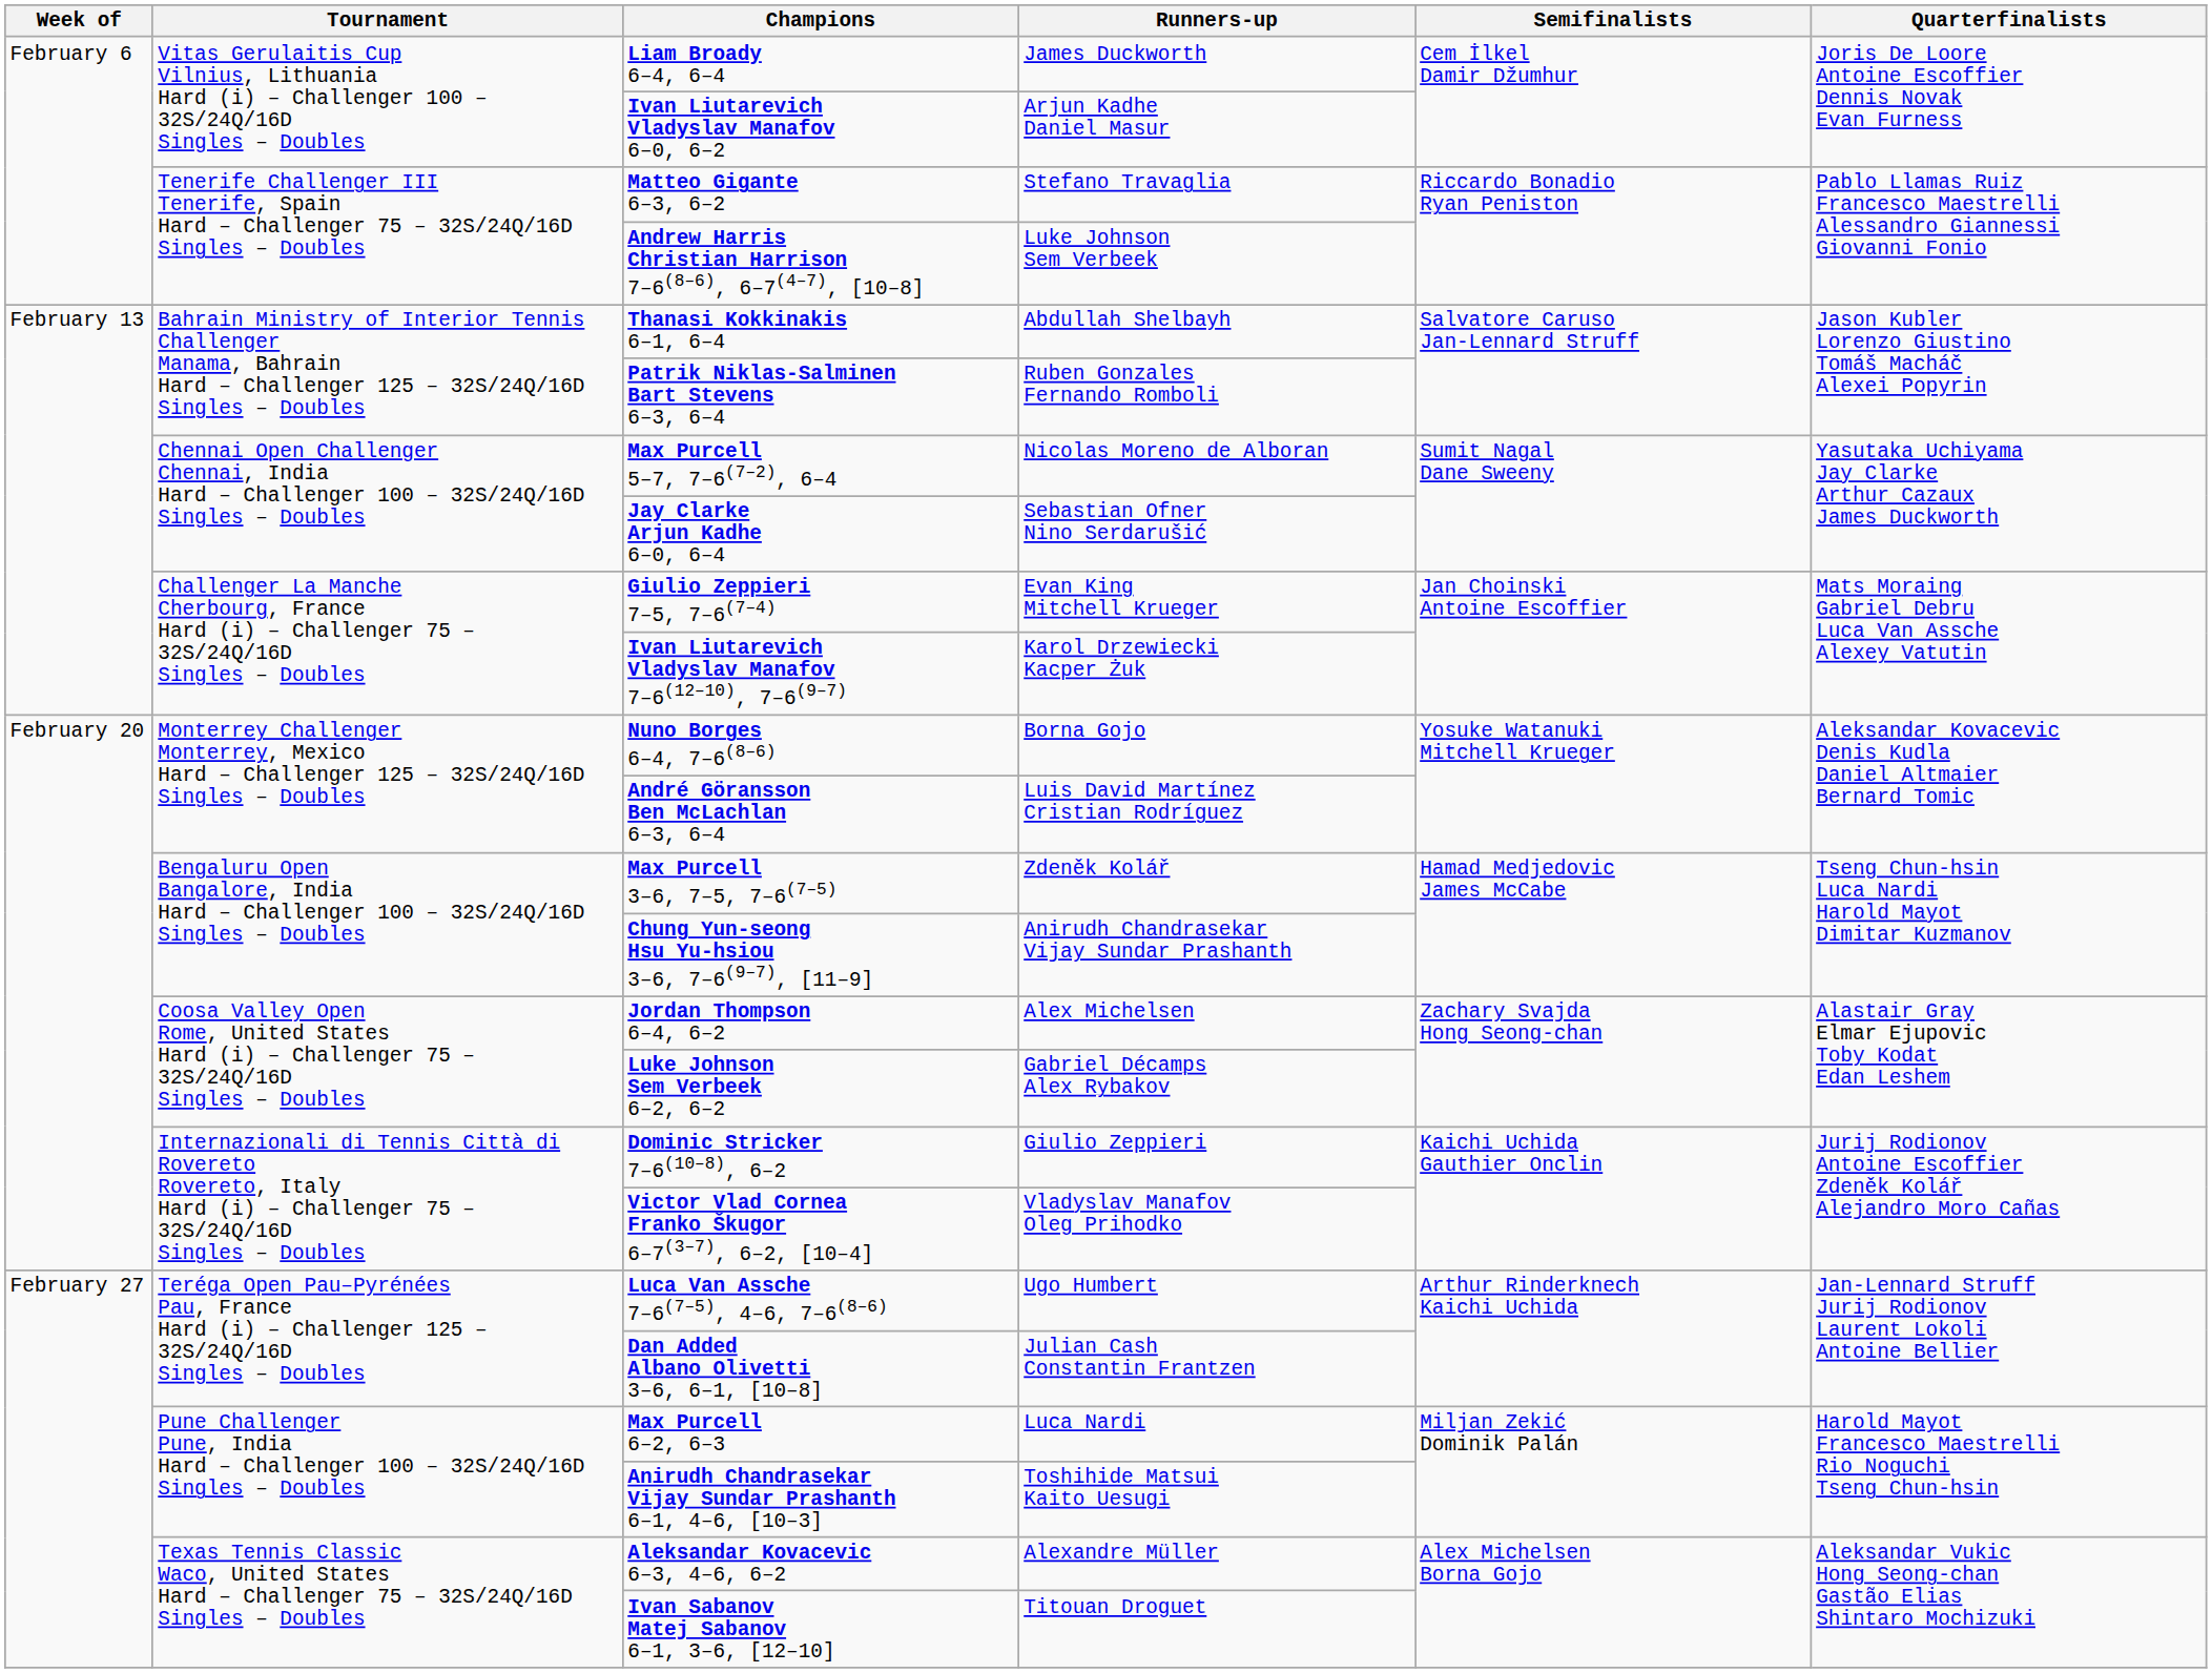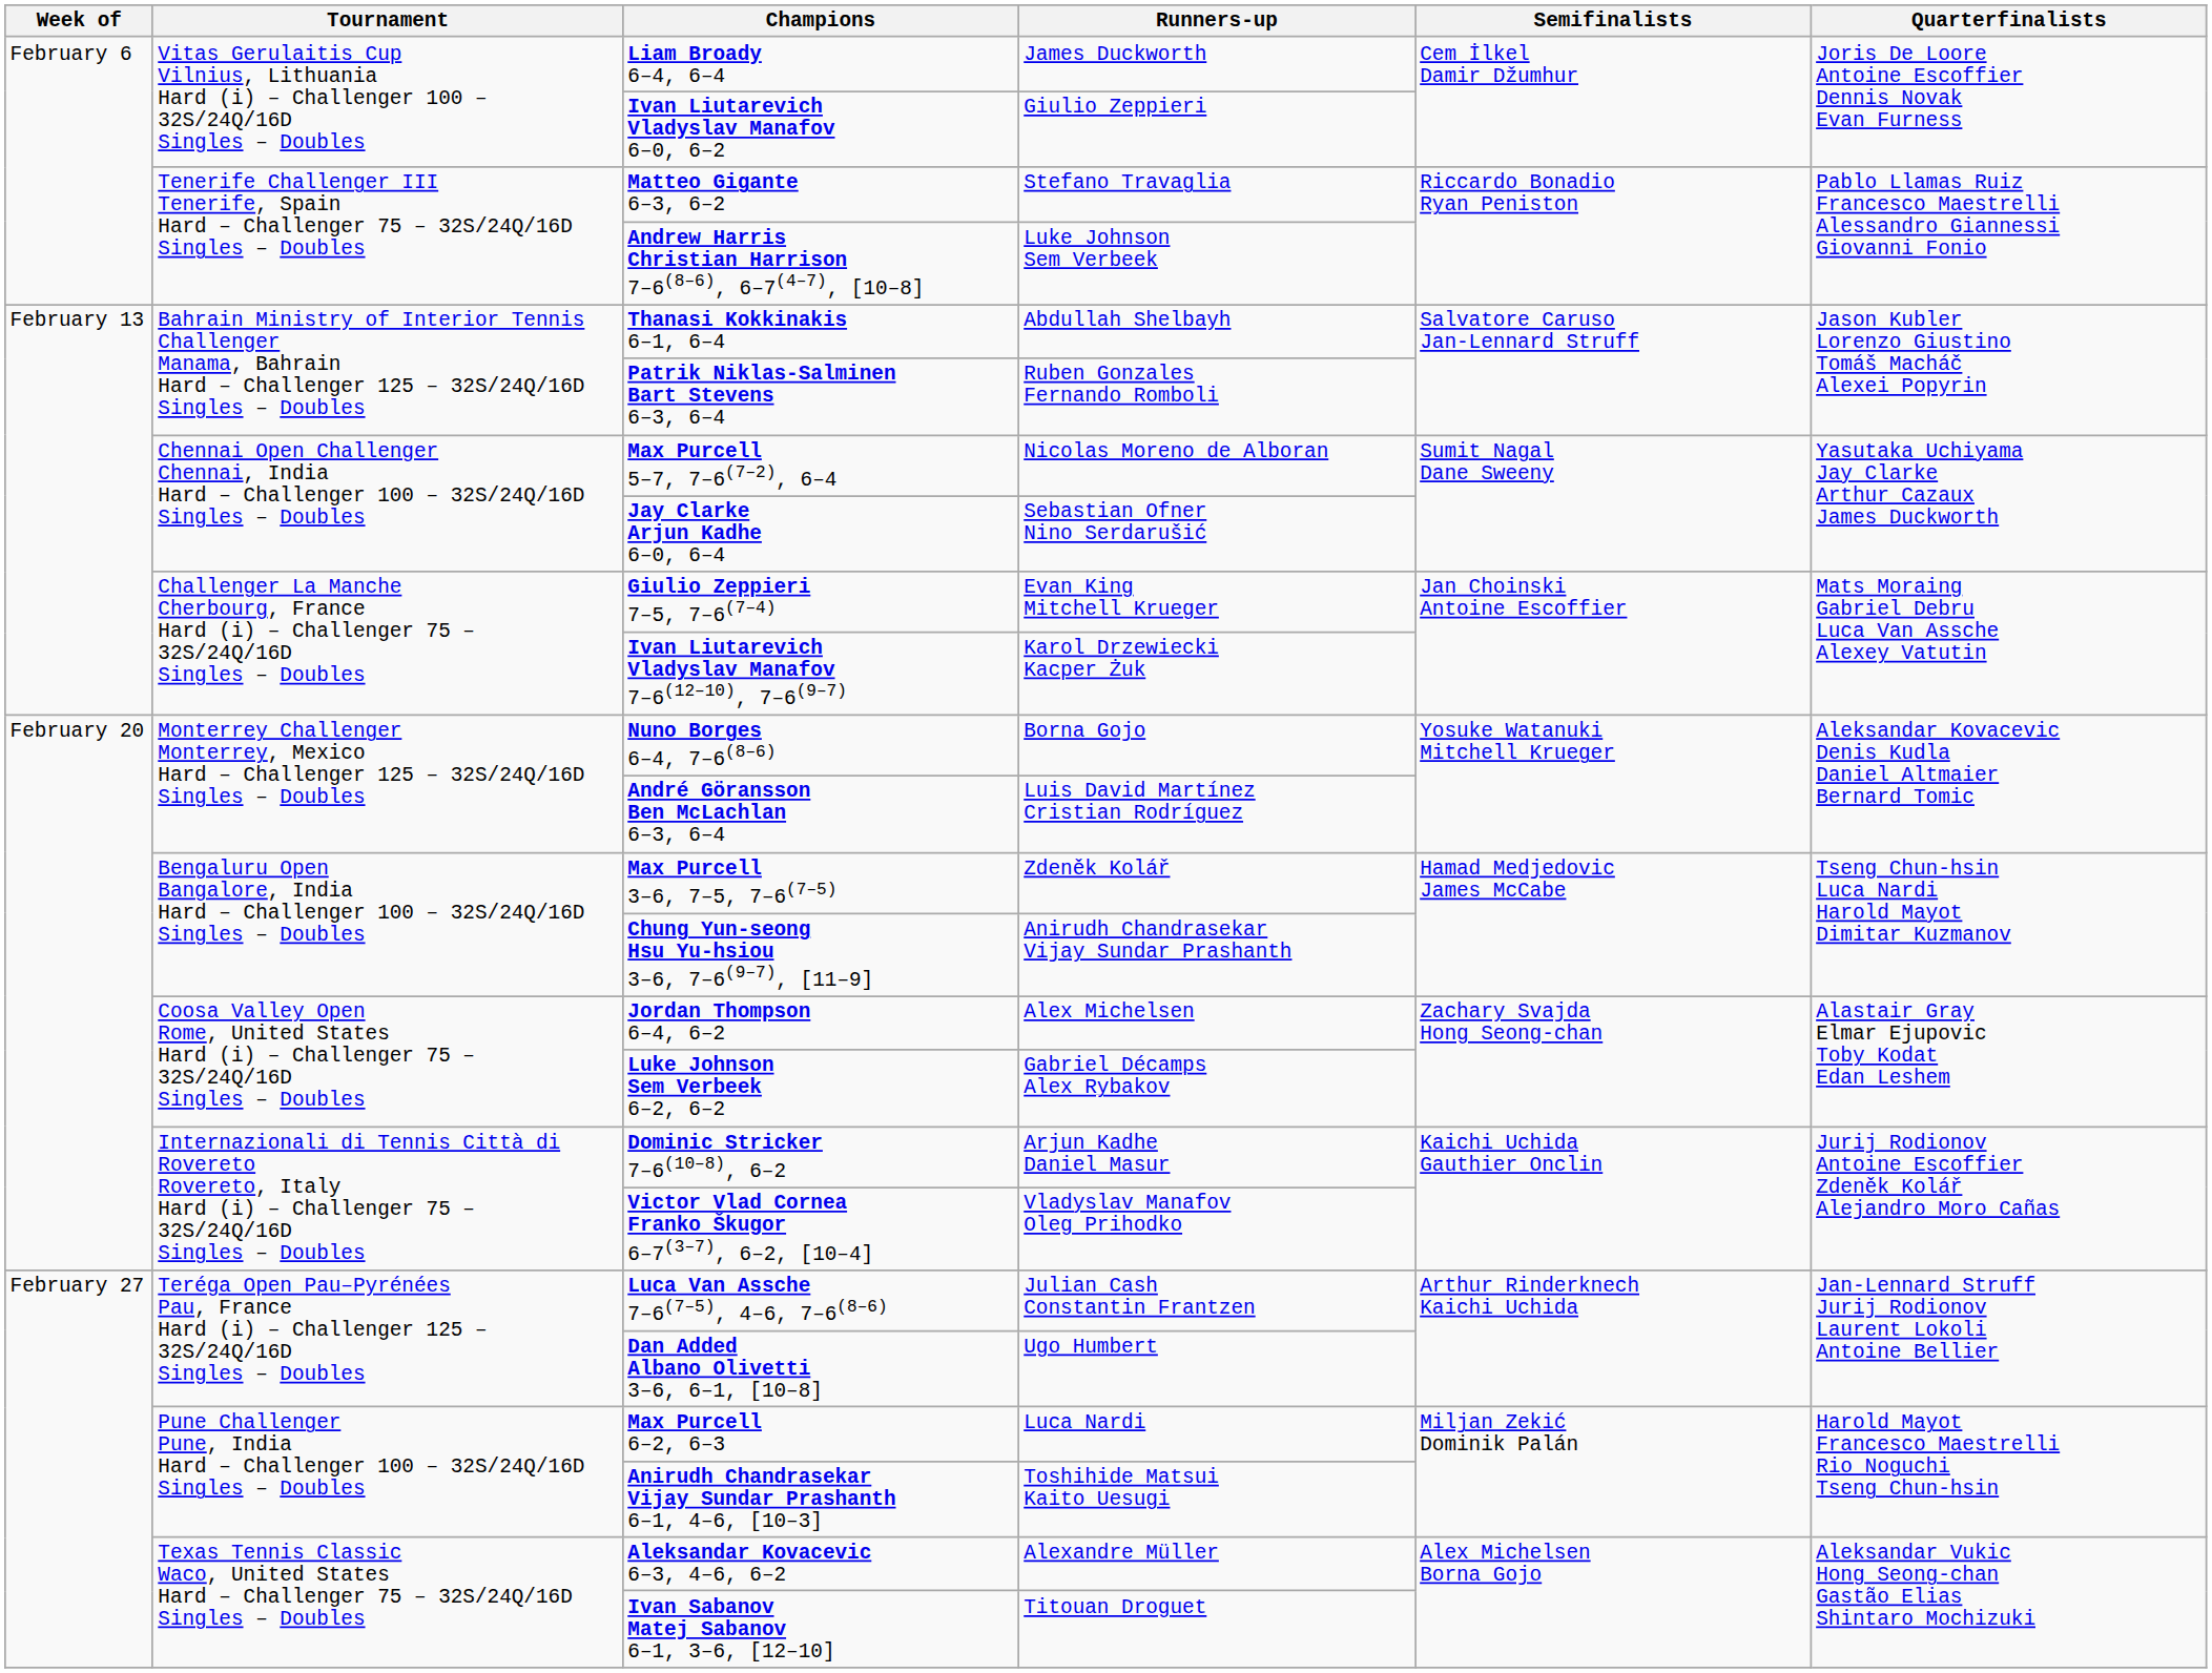 <table class="wikitable" style="font-size:85%;">
 <tr>
 <th width="75">Week of</th>
 <th width="250">Tournament</th>
 <th width="210">Champions</th>
 <th width="210">Runners-up</th>
 <th width="210">Semifinalists</th>
 <th width="210">Quarterfinalists</th>
 </tr>
 <tr style="vertical-align:top">
 <td rowspan=4>February 6</td>
 <td rowspan=2><a href='#'>Vitas Gerulaitis Cup</a><br><a href='#'>Vilnius</a>, Lithuania <br> Hard (i) – Challenger 100 – 32S/24Q/16D<br><a href='#'>Singles</a> – <a href='#'>Doubles</a></td>
 <td> <strong><a href='#'>Liam Broady</a></strong><br>6–4, 6–4</td>
 <td> <a href='#'>James Duckworth</a></td>
 <td rowspan=2> <a href='#'>Cem İlkel</a> <br>  <a href='#'>Damir Džumhur</a></td>
 <td rowspan=2> <a href='#'>Joris De Loore</a> <br> <a href='#'>Antoine Escoffier</a> <br> <a href='#'>Dennis Novak</a> <br>  <a href='#'>Evan Furness</a></td>
 </tr>
 <tr style="vertical-align:top">
 <td><strong><a href='#'>Ivan Liutarevich</a></strong><br> <strong><a href='#'>Vladyslav Manafov</a></strong><br>6–0, 6–2</td>
-<td> <a href='#'>Arjun Kadhe</a><br> <a href='#'>Daniel Masur</a></td>
+<td> <a href='#'>Giulio Zeppieri</a></td>
 </tr>
 <tr style="vertical-align:top">
 <td rowspan=2><a href='#'>Tenerife Challenger III</a><br><a href='#'>Tenerife</a>, Spain <br> Hard – Challenger 75 – 32S/24Q/16D<br><a href='#'>Singles</a> – <a href='#'>Doubles</a></td>
 <td> <strong><a href='#'>Matteo Gigante</a></strong><br>6–3, 6–2</td>
 <td> <a href='#'>Stefano Travaglia</a></td>
 <td rowspan=2> <a href='#'>Riccardo Bonadio</a> <br>  <a href='#'>Ryan Peniston</a></td>
 <td rowspan=2> <a href='#'>Pablo Llamas Ruiz</a> <br> <a href='#'>Francesco Maestrelli</a> <br> <a href='#'>Alessandro Giannessi</a> <br>  <a href='#'>Giovanni Fonio</a></td>
 </tr>
 <tr style="vertical-align:top">
 <td> <strong><a href='#'>Andrew Harris</a></strong><br> <strong><a href='#'>Christian Harrison</a></strong><br>7–6<sup>(8–6)</sup>, 6–7<sup>(4–7)</sup>, [10–8]</td>
 <td> <a href='#'>Luke Johnson</a><br> <a href='#'>Sem Verbeek</a></td>
 </tr>
 <tr style="vertical-align:top">
 <td rowspan=6>February 13</td>
 <td rowspan=2><a href='#'>Bahrain Ministry of Interior Tennis Challenger</a><br><a href='#'>Manama</a>, Bahrain <br> Hard – Challenger 125 – 32S/24Q/16D<br><a href='#'>Singles</a> – <a href='#'>Doubles</a></td>
 <td> <strong><a href='#'>Thanasi Kokkinakis</a></strong><br>6–1, 6–4</td>
 <td> <a href='#'>Abdullah Shelbayh</a></td>
 <td rowspan=2> <a href='#'>Salvatore Caruso</a> <br>  <a href='#'>Jan-Lennard Struff</a></td>
 <td rowspan=2> <a href='#'>Jason Kubler</a> <br> <a href='#'>Lorenzo Giustino</a> <br> <a href='#'>Tomáš Macháč</a> <br>  <a href='#'>Alexei Popyrin</a></td>
 </tr>
 <tr style="vertical-align:top">
 <td> <strong><a href='#'>Patrik Niklas-Salminen</a></strong><br> <strong><a href='#'>Bart Stevens</a></strong><br>6–3, 6–4</td>
 <td> <a href='#'>Ruben Gonzales</a><br> <a href='#'>Fernando Romboli</a></td>
 </tr>
 <tr style="vertical-align:top">
 <td rowspan=2><a href='#'>Chennai Open Challenger</a><br><a href='#'>Chennai</a>, India <br> Hard – Challenger 100 – 32S/24Q/16D<br><a href='#'>Singles</a> – <a href='#'>Doubles</a></td>
 <td> <strong><a href='#'>Max Purcell</a></strong><br>5–7, 7–6<sup>(7–2)</sup>, 6–4</td>
 <td> <a href='#'>Nicolas Moreno de Alboran</a></td>
 <td rowspan=2> <a href='#'>Sumit Nagal</a> <br>  <a href='#'>Dane Sweeny</a></td>
 <td rowspan=2> <a href='#'>Yasutaka Uchiyama</a> <br> <a href='#'>Jay Clarke</a> <br> <a href='#'>Arthur Cazaux</a> <br>  <a href='#'>James Duckworth</a></td>
 </tr>
 <tr style="vertical-align:top">
 <td> <strong><a href='#'>Jay Clarke</a></strong><br> <strong><a href='#'>Arjun Kadhe</a></strong><br>6–0, 6–4</td>
 <td> <a href='#'>Sebastian Ofner</a><br> <a href='#'>Nino Serdarušić</a></td>
 </tr>
 <tr style="vertical-align:top">
 <td rowspan=2><a href='#'>Challenger La Manche</a><br><a href='#'>Cherbourg</a>, France <br> Hard (i) – Challenger 75 – 32S/24Q/16D<br><a href='#'>Singles</a> – <a href='#'>Doubles</a></td>
 <td> <strong><a href='#'>Giulio Zeppieri</a></strong><br>7–5, 7–6<sup>(7–4)</sup></td>
 <td> <a href='#'>Evan King</a><br> <a href='#'>Mitchell Krueger</a></td>
 <td rowspan=2> <a href='#'>Jan Choinski</a> <br>  <a href='#'>Antoine Escoffier</a></td>
 <td rowspan=2> <a href='#'>Mats Moraing</a> <br> <a href='#'>Gabriel Debru</a> <br> <a href='#'>Luca Van Assche</a> <br> <a href='#'>Alexey Vatutin</a></td>
 </tr>
 <tr style="vertical-align:top">
 <td><strong><a href='#'>Ivan Liutarevich</a></strong><br> <strong><a href='#'>Vladyslav Manafov</a></strong><br>7–6<sup>(12–10)</sup>, 7–6<sup>(9–7)</sup></td>
 <td> <a href='#'>Karol Drzewiecki</a><br> <a href='#'>Kacper Żuk</a></td>
 </tr>
 <tr style="vertical-align:top">
 <td rowspan=8>February 20</td>
 <td rowspan=2><a href='#'>Monterrey Challenger</a><br><a href='#'>Monterrey</a>, Mexico <br> Hard – Challenger 125 – 32S/24Q/16D<br><a href='#'>Singles</a> – <a href='#'>Doubles</a></td>
 <td> <strong><a href='#'>Nuno Borges</a></strong><br>6–4, 7–6<sup>(8–6)</sup></td>
 <td> <a href='#'>Borna Gojo</a></td>
 <td rowspan=2> <a href='#'>Yosuke Watanuki</a> <br>  <a href='#'>Mitchell Krueger</a></td>
 <td rowspan=2> <a href='#'>Aleksandar Kovacevic</a> <br> <a href='#'>Denis Kudla</a> <br> <a href='#'>Daniel Altmaier</a> <br>  <a href='#'>Bernard Tomic</a></td>
 </tr>
 <tr style="vertical-align:top">
 <td> <strong><a href='#'>André Göransson</a></strong><br> <strong><a href='#'>Ben McLachlan</a></strong><br>6–3, 6–4</td>
 <td> <a href='#'>Luis David Martínez</a><br> <a href='#'>Cristian Rodríguez</a></td>
 </tr>
 <tr style="vertical-align:top">
 <td rowspan=2><a href='#'>Bengaluru Open</a><br><a href='#'>Bangalore</a>, India <br> Hard – Challenger 100 – 32S/24Q/16D<br><a href='#'>Singles</a> – <a href='#'>Doubles</a></td>
 <td> <strong><a href='#'>Max Purcell</a></strong><br>3–6, 7–5, 7–6<sup>(7–5)</sup></td>
 <td> <a href='#'>Zdeněk Kolář</a></td>
 <td rowspan=2> <a href='#'>Hamad Medjedovic</a> <br>  <a href='#'>James McCabe</a></td>
 <td rowspan=2> <a href='#'>Tseng Chun-hsin</a> <br> <a href='#'>Luca Nardi</a> <br> <a href='#'>Harold Mayot</a> <br>  <a href='#'>Dimitar Kuzmanov</a></td>
 </tr>
 <tr style="vertical-align:top">
 <td> <strong><a href='#'>Chung Yun-seong</a></strong><br> <strong><a href='#'>Hsu Yu-hsiou</a></strong><br>3–6, 7–6<sup>(9–7)</sup>, [11–9]</td>
 <td> <a href='#'>Anirudh Chandrasekar</a><br> <a href='#'>Vijay Sundar Prashanth</a></td>
 </tr>
 <tr style="vertical-align:top">
 <td rowspan=2><a href='#'>Coosa Valley Open</a><br><a href='#'>Rome</a>, United States <br> Hard (i) – Challenger 75 – 32S/24Q/16D<br><a href='#'>Singles</a> – <a href='#'>Doubles</a></td>
 <td> <strong><a href='#'>Jordan Thompson</a></strong><br>6–4, 6–2</td>
 <td> <a href='#'>Alex Michelsen</a></td>
 <td rowspan=2> <a href='#'>Zachary Svajda</a> <br>  <a href='#'>Hong Seong-chan</a></td>
 <td rowspan=2> <a href='#'>Alastair Gray</a> <br> Elmar Ejupovic <br> <a href='#'>Toby Kodat</a> <br>  <a href='#'>Edan Leshem</a></td>
 </tr>
 <tr style="vertical-align:top">
 <td> <strong><a href='#'>Luke Johnson</a></strong><br> <strong><a href='#'>Sem Verbeek</a></strong><br>6–2, 6–2</td>
 <td> <a href='#'>Gabriel Décamps</a><br> <a href='#'>Alex Rybakov</a></td>
 </tr>
 <tr style="vertical-align:top">
 <td rowspan=2><a href='#'>Internazionali di Tennis Città di Rovereto</a><br><a href='#'>Rovereto</a>, Italy <br> Hard (i) – Challenger 75 – 32S/24Q/16D<br><a href='#'>Singles</a> – <a href='#'>Doubles</a></td>
 <td> <strong><a href='#'>Dominic Stricker</a></strong><br>7–6<sup>(10–8)</sup>, 6–2</td>
-<td> <a href='#'>Giulio Zeppieri</a></td>
+<td> <a href='#'>Arjun Kadhe</a><br> <a href='#'>Daniel Masur</a></td>
 <td rowspan=2> <a href='#'>Kaichi Uchida</a> <br>  <a href='#'>Gauthier Onclin</a></td>
 <td rowspan=2> <a href='#'>Jurij Rodionov</a> <br> <a href='#'>Antoine Escoffier</a> <br> <a href='#'>Zdeněk Kolář</a> <br>  <a href='#'>Alejandro Moro Cañas</a></td>
 </tr>
 <tr style="vertical-align:top">
 <td> <strong><a href='#'>Victor Vlad Cornea</a></strong><br> <strong><a href='#'>Franko Škugor</a></strong><br>6–7<sup>(3–7)</sup>, 6–2, [10–4]</td>
 <td> <a href='#'>Vladyslav Manafov</a><br> <a href='#'>Oleg Prihodko</a></td>
 </tr>
 <tr style="vertical-align:top">
 <td rowspan=6>February 27</td>
 <td rowspan=2><a href='#'>Teréga Open Pau–Pyrénées</a><br><a href='#'>Pau</a>, France <br> Hard (i) – Challenger 125 – 32S/24Q/16D<br><a href='#'>Singles</a> – <a href='#'>Doubles</a></td>
 <td> <strong><a href='#'>Luca Van Assche</a></strong><br>7–6<sup>(7–5)</sup>, 4–6, 7–6<sup>(8–6)</sup></td>
-<td> <a href='#'>Ugo Humbert</a></td>
+<td> <a href='#'>Julian Cash</a><br> <a href='#'>Constantin Frantzen</a></td>
 <td rowspan=2> <a href='#'>Arthur Rinderknech</a> <br>  <a href='#'>Kaichi Uchida</a></td>
 <td rowspan=2> <a href='#'>Jan-Lennard Struff</a> <br> <a href='#'>Jurij Rodionov</a> <br> <a href='#'>Laurent Lokoli</a> <br>  <a href='#'>Antoine Bellier</a></td>
 </tr>
 <tr style="vertical-align:top">
 <td> <strong><a href='#'>Dan Added</a></strong><br> <strong><a href='#'>Albano Olivetti</a></strong><br>3–6, 6–1, [10–8]</td>
-<td> <a href='#'>Julian Cash</a><br> <a href='#'>Constantin Frantzen</a></td>
+<td> <a href='#'>Ugo Humbert</a></td>
 </tr>
 <tr style="vertical-align:top">
 <td rowspan=2><a href='#'>Pune Challenger</a><br><a href='#'>Pune</a>, India <br> Hard – Challenger 100 – 32S/24Q/16D<br><a href='#'>Singles</a> – <a href='#'>Doubles</a></td>
 <td> <strong><a href='#'>Max Purcell</a></strong><br>6–2, 6–3</td>
 <td> <a href='#'>Luca Nardi</a></td>
 <td rowspan=2> <a href='#'>Miljan Zekić</a> <br>  Dominik Palán</td>
 <td rowspan=2> <a href='#'>Harold Mayot</a> <br> <a href='#'>Francesco Maestrelli</a> <br> <a href='#'>Rio Noguchi</a> <br>  <a href='#'>Tseng Chun-hsin</a></td>
 </tr>
 <tr style="vertical-align:top">
 <td> <strong><a href='#'>Anirudh Chandrasekar</a></strong><br> <strong><a href='#'>Vijay Sundar Prashanth</a></strong><br>6–1, 4–6, [10–3]</td>
 <td> <a href='#'>Toshihide Matsui</a><br> <a href='#'>Kaito Uesugi</a></td>
 </tr>
 <tr style="vertical-align:top">
 <td rowspan=2><a href='#'>Texas Tennis Classic</a><br><a href='#'>Waco</a>, United States <br> Hard – Challenger 75 – 32S/24Q/16D<br><a href='#'>Singles</a> – <a href='#'>Doubles</a></td>
 <td> <strong><a href='#'>Aleksandar Kovacevic</a></strong><br>6–3, 4–6, 6–2</td>
 <td> <a href='#'>Alexandre Müller</a></td>
 <td rowspan=2> <a href='#'>Alex Michelsen</a> <br>  <a href='#'>Borna Gojo</a></td>
 <td rowspan=2> <a href='#'>Aleksandar Vukic</a> <br> <a href='#'>Hong Seong-chan</a> <br> <a href='#'>Gastão Elias</a> <br>  <a href='#'>Shintaro Mochizuki</a></td>
 </tr>
 <tr style="vertical-align:top">
 <td> <strong><a href='#'>Ivan Sabanov</a></strong><br> <strong><a href='#'>Matej Sabanov</a></strong><br>6–1, 3–6, [12–10]</td>
 <td> <a href='#'>Titouan Droguet</a></td>
 </tr>
 </table>
